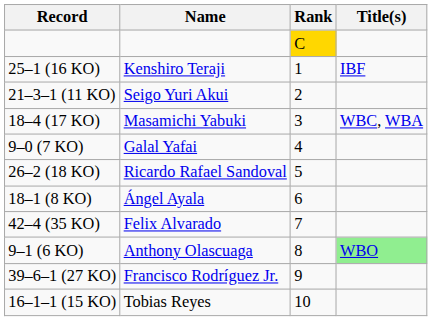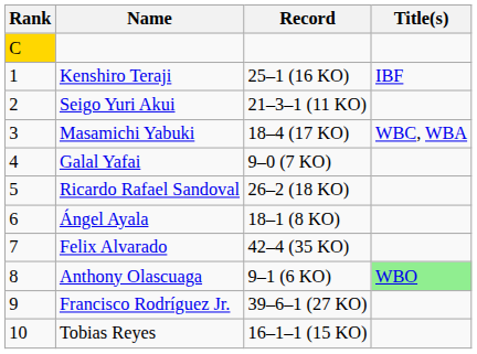 <table class="wikitable">
 <tr>
+<th>Rank</th>
+<th>Name</th>
 <th>Record</th>
-<th>Name</th>
-<th>Rank</th>
 <th>Title(s)</th>
 </tr>
 <tr>
+<td bgcolor=gold>C</td>
 <td></td>
 <td></td>
-<td bgcolor=gold>C</td>
 <td></td>
 </tr>
 <tr>
+<td>1</td>
+<td><a href='#'>Kenshiro Teraji</a></td>
 <td>25–1 (16 KO)</td>
-<td><a href='#'>Kenshiro Teraji</a></td>
-<td>1</td>
 <td><a href='#'>IBF</a></td>
 </tr>
 <tr>
+<td>2</td>
+<td><a href='#'>Seigo Yuri Akui</a></td>
 <td>21–3–1 (11 KO)</td>
-<td><a href='#'>Seigo Yuri Akui</a></td>
-<td>2</td>
 <td></td>
 </tr>
 <tr>
+<td>3</td>
+<td><a href='#'>Masamichi Yabuki</a></td>
 <td>18–4 (17 KO)</td>
-<td><a href='#'>Masamichi Yabuki</a></td>
-<td>3</td>
 <td><a href='#'>WBC</a>, <a href='#'>WBA</a></td>
 </tr>
 <tr>
+<td>4</td>
+<td><a href='#'>Galal Yafai</a></td>
 <td>9–0 (7 KO)</td>
-<td><a href='#'>Galal Yafai</a></td>
-<td>4</td>
 <td></td>
 </tr>
 <tr>
+<td>5</td>
+<td><a href='#'>Ricardo Rafael Sandoval</a></td>
 <td>26–2 (18 KO)</td>
-<td><a href='#'>Ricardo Rafael Sandoval</a></td>
-<td>5</td>
 <td></td>
 </tr>
 <tr>
+<td>6</td>
+<td><a href='#'>Ángel Ayala</a></td>
 <td>18–1 (8 KO)</td>
-<td><a href='#'>Ángel Ayala</a></td>
-<td>6</td>
 <td></td>
 </tr>
 <tr>
+<td>7</td>
+<td><a href='#'>Felix Alvarado</a></td>
 <td>42–4 (35 KO)</td>
-<td><a href='#'>Felix Alvarado</a></td>
-<td>7</td>
 <td></td>
 </tr>
 <tr>
+<td>8</td>
+<td><a href='#'>Anthony Olascuaga</a></td>
 <td>9–1 (6 KO)</td>
-<td><a href='#'>Anthony Olascuaga</a></td>
-<td>8</td>
 <td style="background: lightgreen;"><a href='#'>WBO</a></td>
 </tr>
 <tr>
+<td>9</td>
+<td><a href='#'>Francisco Rodríguez Jr.</a></td>
 <td>39–6–1 (27 KO)</td>
-<td><a href='#'>Francisco Rodríguez Jr.</a></td>
-<td>9</td>
 <td></td>
 </tr>
 <tr>
+<td>10</td>
+<td>Tobias Reyes</td>
 <td>16–1–1 (15 KO)</td>
-<td>Tobias Reyes</td>
-<td>10</td>
 <td></td>
 </tr>
 </table>
